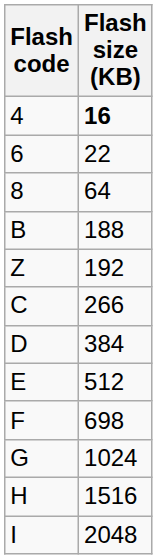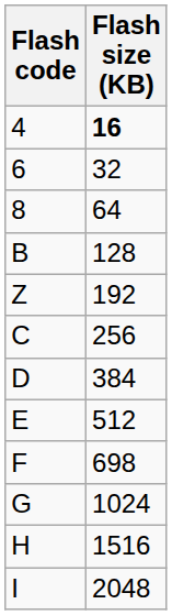 <table class="wikitable sortable">
 <tr>
 <th scope="col">Flash<br>code</th>
 <th scope="col">Flash<br>size<br>(KB)</th>
 </tr>
 <tr>
 <td>4</td>
 <td><strong>16</strong></td>
 </tr>
 <tr>
 <td>6</td>
-<td>22</td>
+<td>32</td>
 </tr>
 <tr>
 <td>8</td>
 <td>64</td>
 </tr>
 <tr>
 <td>B</td>
-<td>188</td>
+<td>128</td>
 </tr>
 <tr>
 <td>Z</td>
 <td>192</td>
 </tr>
 <tr>
 <td>C</td>
-<td>266</td>
+<td>256</td>
 </tr>
 <tr>
 <td>D</td>
 <td>384</td>
 </tr>
 <tr>
 <td>E</td>
 <td>512</td>
 </tr>
 <tr>
 <td>F</td>
 <td>698</td>
 </tr>
 <tr>
 <td>G</td>
 <td>1024</td>
 </tr>
 <tr>
 <td>H</td>
 <td>1516</td>
 </tr>
 <tr>
 <td>I</td>
 <td>2048</td>
 </tr>
 </table>
